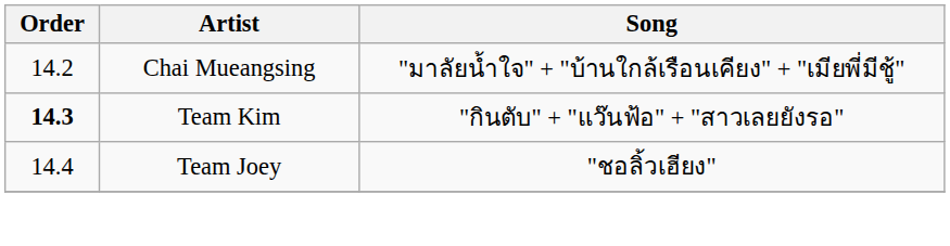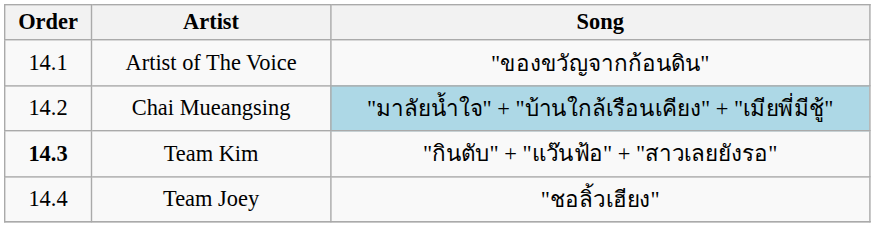 <table class="wikitable" style="text-align:center; width:70%;">
 <tr>
 <th scope="col" style="width:05%;">Order</th>
 <th scope="col" style="width:20%;">Artist</th>
 <th scope="col" style="width:45%;">Song</th>
 </tr>
 <tr>
+<td>14.1</td>
+<td>Artist of The Voice</td>
+<td>"ของขวัญจากก้อนดิน"</td>
+</tr>
+<tr>
 <td>14.2</td>
 <td>Chai Mueangsing</td>
-<td>"มาลัยน้ำใจ" + "บ้านใกล้เรือนเคียง" + "เมียพี่มีชู้"</td>
+<td style="background: lightblue;">"มาลัยน้ำใจ" + "บ้านใกล้เรือนเคียง" + "เมียพี่มีชู้"</td>
 </tr>
 <tr>
 <td><strong>14.3</strong></td>
 <td>Team Kim</td>
 <td>"กินตับ" + "แว๊นฟ้อ" + "สาวเลยยังรอ"</td>
 </tr>
 <tr>
 <td>14.4</td>
 <td>Team Joey</td>
 <td>"ชอลิ้วเฮียง"</td>
 </tr>
 <tr>
 </tr>
 </table>
